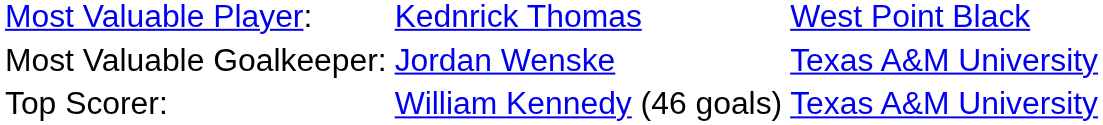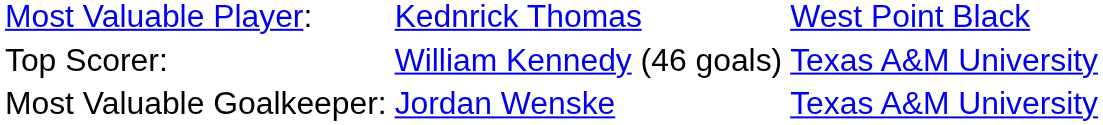 <table>
 <tr>
 <td><a href='#'>Most Valuable Player</a>:</td>
 <td><a href='#'>Kednrick Thomas</a></td>
 <td><a href='#'>West Point Black</a></td>
 </tr>
 <tr>
+<td>Top Scorer:</td>
+<td><a href='#'>William Kennedy</a> (46 goals)</td>
+<td><a href='#'>Texas A&M University</a></td>
+</tr>
+<tr>
 <td>Most Valuable Goalkeeper:</td>
 <td><a href='#'>Jordan Wenske</a></td>
 <td><a href='#'>Texas A&M University</a></td>
 </tr>
-<tr>
-<td>Top Scorer:</td>
-<td><a href='#'>William Kennedy</a> (46 goals)</td>
-<td><a href='#'>Texas A&M University</a></td>
-</tr>
 </table>
